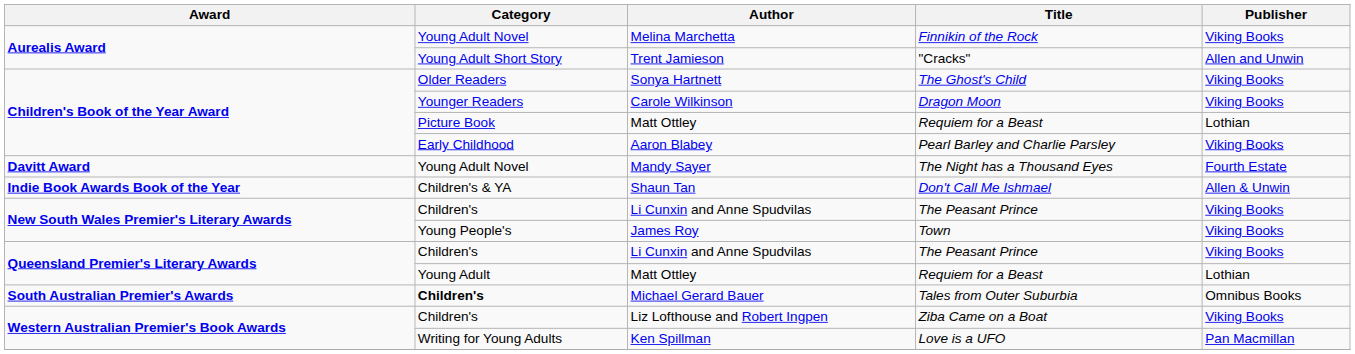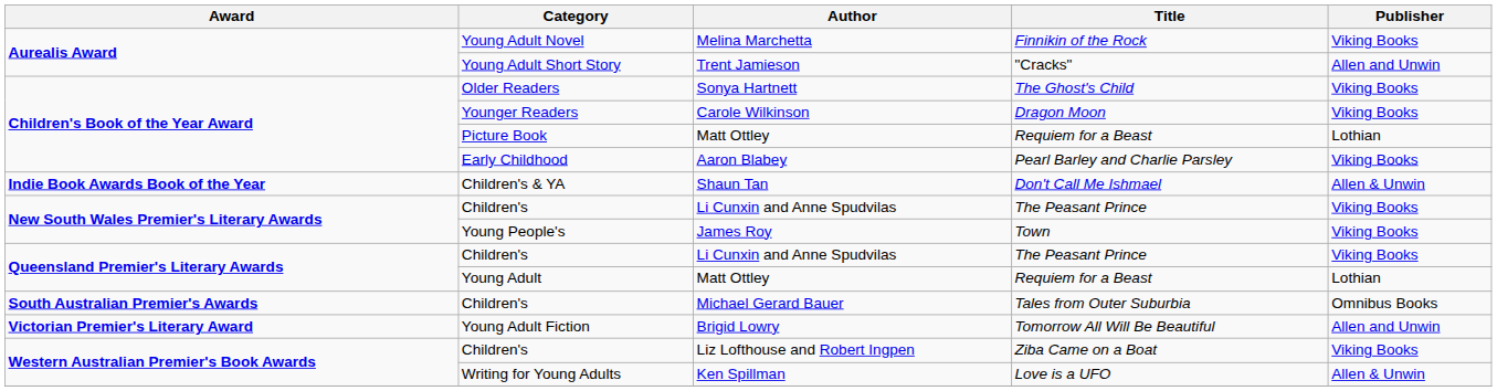 <table class="wikitable" width=100%>
 <tr>
 <th>Award</th>
 <th>Category</th>
 <th>Author</th>
 <th>Title</th>
 <th>Publisher</th>
 </tr>
 <tr>
 <td rowspan=2><strong><a href='#'>Aurealis Award</a></strong></td>
 <td><a href='#'>Young Adult Novel</a></td>
 <td><a href='#'>Melina Marchetta</a></td>
 <td><em><a href='#'>Finnikin of the Rock</a></em></td>
 <td><a href='#'>Viking Books</a></td>
 </tr>
 <tr>
 <td><a href='#'>Young Adult Short Story</a></td>
 <td><a href='#'>Trent Jamieson</a></td>
 <td>"Cracks"</td>
 <td><a href='#'>Allen and Unwin</a></td>
 </tr>
 <tr>
 <td rowspan=4><strong><a href='#'>Children's Book of the Year Award</a></strong></td>
 <td><a href='#'>Older Readers</a></td>
 <td><a href='#'>Sonya Hartnett</a></td>
 <td><em><a href='#'>The Ghost's Child</a></em></td>
 <td><a href='#'>Viking Books</a></td>
 </tr>
 <tr>
 <td><a href='#'>Younger Readers</a></td>
 <td><a href='#'>Carole Wilkinson</a></td>
 <td><em><a href='#'>Dragon Moon</a></em></td>
 <td><a href='#'>Viking Books</a></td>
 </tr>
 <tr>
 <td><a href='#'>Picture Book</a></td>
 <td>Matt Ottley</td>
 <td><em>Requiem for a Beast</em></td>
 <td>Lothian</td>
 </tr>
 <tr>
 <td><a href='#'>Early Childhood</a></td>
 <td><a href='#'>Aaron Blabey</a></td>
 <td><em>Pearl Barley and Charlie Parsley</em></td>
 <td><a href='#'>Viking Books</a></td>
 </tr>
 <tr>
-<td><strong><a href='#'>Davitt Award</a></strong></td>
-<td>Young Adult Novel</td>
-<td><a href='#'>Mandy Sayer</a></td>
-<td><em>The Night has a Thousand Eyes</em></td>
-<td><a href='#'>Fourth Estate</a></td>
-</tr>
-<tr>
 <td><strong><a href='#'>Indie Book Awards Book of the Year</a></strong></td>
 <td>Children's & YA</td>
 <td><a href='#'>Shaun Tan</a></td>
 <td><em><a href='#'>Don't Call Me Ishmael</a></em></td>
 <td><a href='#'>Allen & Unwin</a></td>
 </tr>
 <tr>
 <td rowspan=2><strong><a href='#'>New South Wales Premier's Literary Awards</a></strong></td>
 <td>Children's</td>
 <td><a href='#'>Li Cunxin</a> and Anne Spudvilas</td>
 <td><em>The Peasant Prince</em></td>
 <td><a href='#'>Viking Books</a></td>
 </tr>
 <tr>
 <td>Young People's</td>
 <td><a href='#'>James Roy</a></td>
 <td><em>Town</em></td>
 <td><a href='#'>Viking Books</a></td>
 </tr>
 <tr>
 <td rowspan=2><strong><a href='#'>Queensland Premier's Literary Awards</a></strong></td>
 <td>Children's</td>
 <td><a href='#'>Li Cunxin</a> and Anne Spudvilas</td>
 <td><em>The Peasant Prince</em></td>
 <td><a href='#'>Viking Books</a></td>
 </tr>
 <tr>
 <td>Young Adult</td>
 <td>Matt Ottley</td>
 <td><em>Requiem for a Beast</em></td>
 <td>Lothian</td>
 </tr>
 <tr>
 <td><strong><a href='#'>South Australian Premier's Awards</a></strong></td>
-<td><strong>Children's</strong></td>
+<td>Children's</td>
 <td><a href='#'>Michael Gerard Bauer</a></td>
 <td><em>Tales from Outer Suburbia</em></td>
 <td>Omnibus Books</td>
+</tr>
+<tr>
+<td><strong><a href='#'>Victorian Premier's Literary Award</a></strong></td>
+<td>Young Adult Fiction</td>
+<td><a href='#'>Brigid Lowry</a></td>
+<td><em>Tomorrow All Will Be Beautiful</em></td>
+<td><a href='#'>Allen and Unwin</a></td>
 </tr>
 <tr>
 <td rowspan=2><strong><a href='#'>Western Australian Premier's Book Awards</a></strong></td>
 <td>Children's</td>
 <td>Liz Lofthouse and <a href='#'>Robert Ingpen</a></td>
 <td><em>Ziba Came on a Boat</em></td>
 <td><a href='#'>Viking Books</a></td>
 </tr>
 <tr>
 <td>Writing for Young Adults</td>
 <td><a href='#'>Ken Spillman</a></td>
 <td><em>Love is a UFO</em></td>
-<td><a href='#'>Pan Macmillan</a></td>
+<td><a href='#'>Allen & Unwin</a></td>
 </tr>
 <tr>
 </tr>
 </table>
